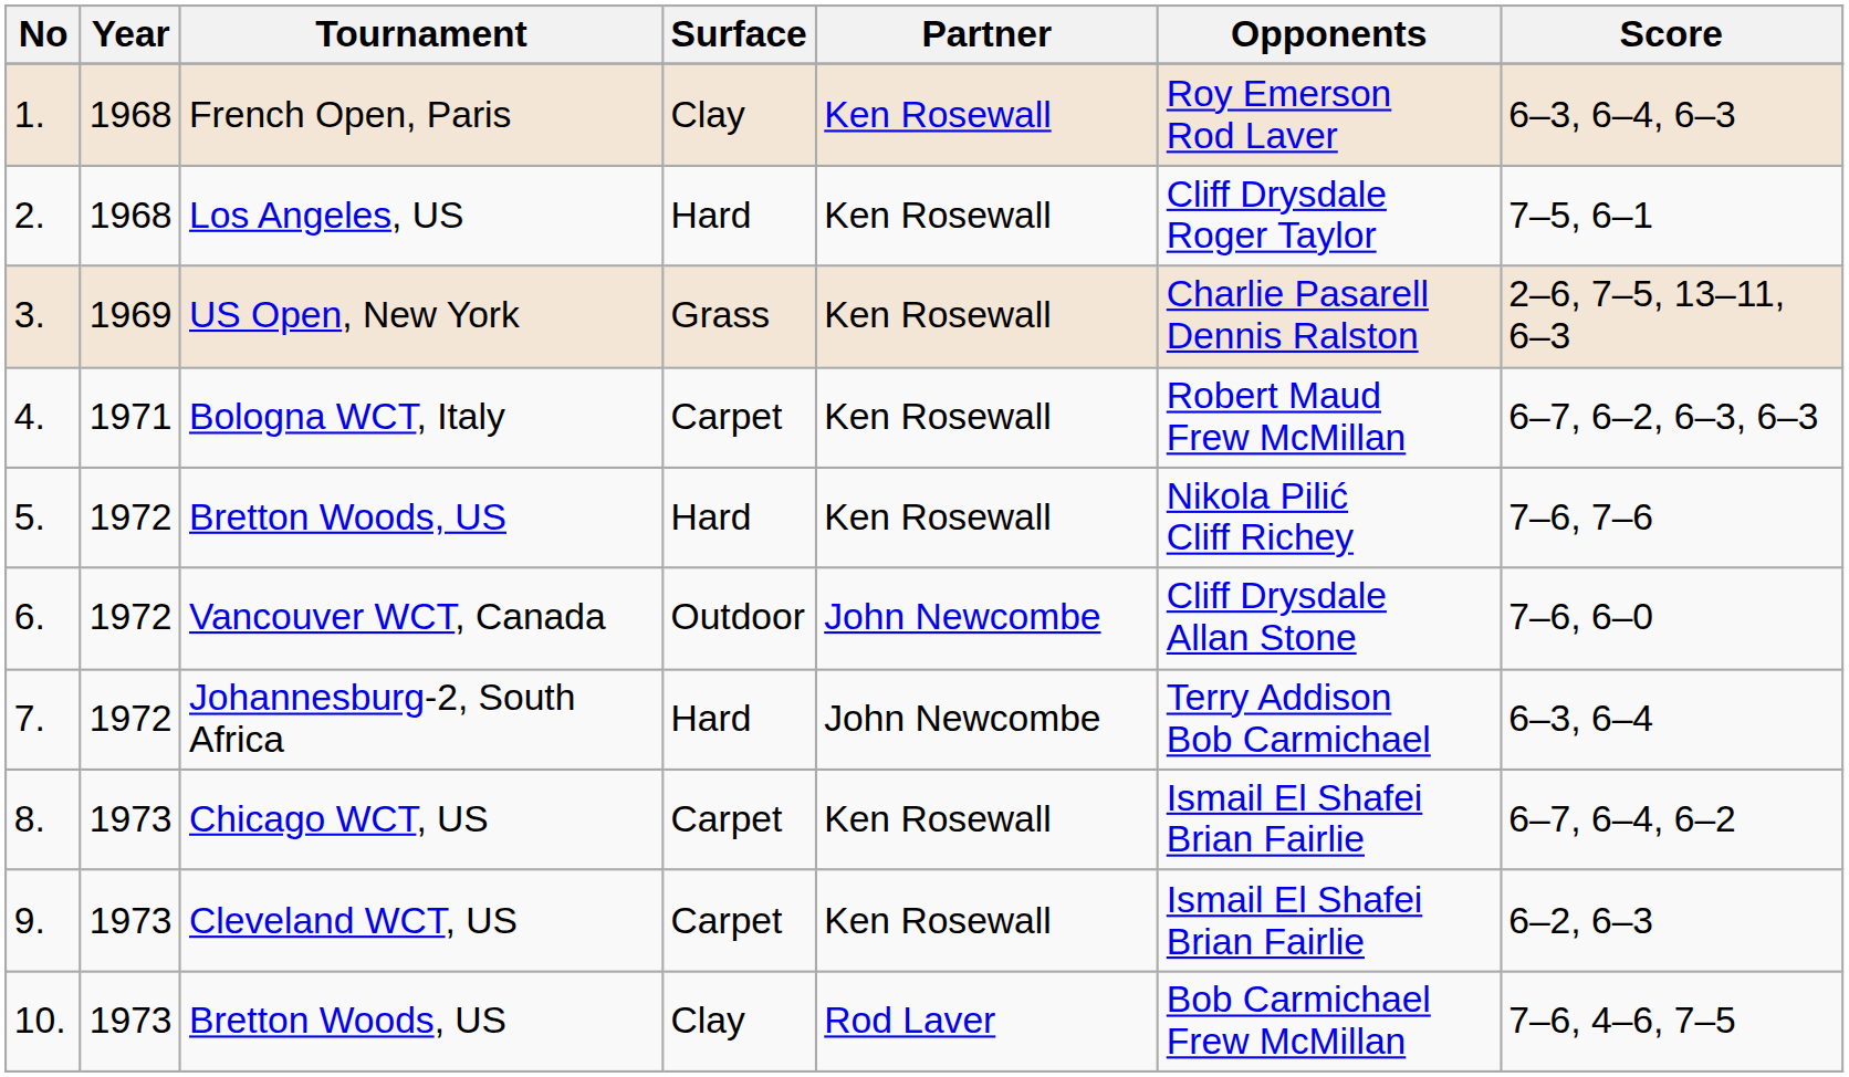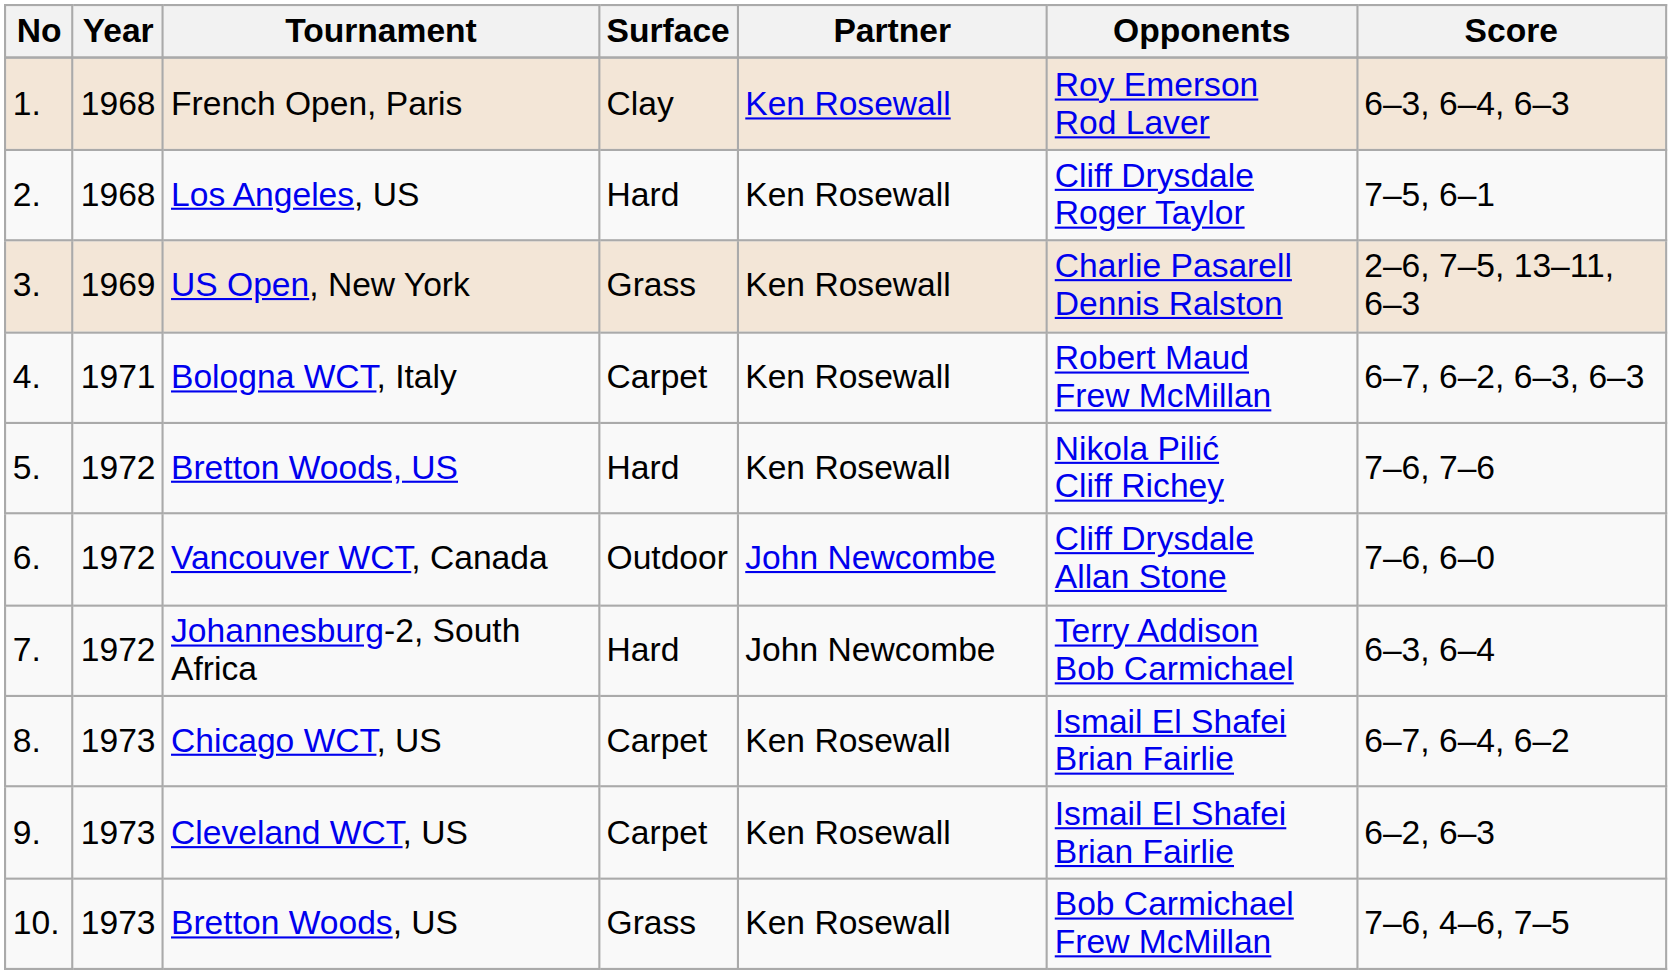 <table class="sortable wikitable">
 <tr>
 <th style="width:25px">No</th>
 <th style="width:35px">Year</th>
 <th style="width:200px">Tournament</th>
 <th style="width:50px">Surface</th>
 <th style="width:140px">Partner</th>
 <th style="width:140px">Opponents</th>
 <th style="width:140px" class="unsortable">Score</th>
 </tr>
 <tr>
 </tr>
 <tr style="background:#f3e6d7;">
 <td>1.</td>
 <td>1968</td>
 <td>French Open, Paris</td>
 <td>Clay</td>
 <td> <a href='#'>Ken Rosewall</a></td>
 <td> <a href='#'>Roy Emerson</a> <br>  <a href='#'>Rod Laver</a></td>
 <td>6–3, 6–4, 6–3</td>
 </tr>
 <tr>
 <td>2.</td>
 <td>1968</td>
 <td><a href='#'>Los Angeles</a>, US</td>
 <td>Hard</td>
 <td> Ken Rosewall</td>
 <td> <a href='#'>Cliff Drysdale</a> <br>  <a href='#'>Roger Taylor</a></td>
 <td>7–5, 6–1</td>
 </tr>
 <tr style="background:#f3e6d7;">
 <td>3.</td>
 <td>1969</td>
 <td><a href='#'>US Open</a>, New York</td>
 <td>Grass</td>
 <td> Ken Rosewall</td>
 <td> <a href='#'>Charlie Pasarell</a> <br>  <a href='#'>Dennis Ralston</a></td>
 <td>2–6, 7–5, 13–11, 6–3</td>
 </tr>
 <tr>
 <td>4.</td>
 <td>1971</td>
 <td><a href='#'>Bologna WCT</a>, Italy</td>
 <td>Carpet</td>
 <td> Ken Rosewall</td>
 <td> <a href='#'>Robert Maud</a> <br>  <a href='#'>Frew McMillan</a></td>
 <td>6–7, 6–2, 6–3, 6–3</td>
 </tr>
 <tr>
 <td>5.</td>
 <td>1972</td>
 <td><a href='#'>Bretton Woods, US</a></td>
 <td>Hard</td>
 <td> Ken Rosewall</td>
 <td> <a href='#'>Nikola Pilić</a> <br>  <a href='#'>Cliff Richey</a></td>
 <td>7–6, 7–6</td>
 </tr>
 <tr>
 <td>6.</td>
 <td>1972</td>
 <td><a href='#'>Vancouver WCT</a>, Canada</td>
 <td>Outdoor</td>
 <td> <a href='#'>John Newcombe</a></td>
 <td> <a href='#'>Cliff Drysdale</a> <br>  <a href='#'>Allan Stone</a></td>
 <td>7–6, 6–0</td>
 </tr>
 <tr>
 <td>7.</td>
 <td>1972</td>
 <td><a href='#'>Johannesburg</a>-2, South Africa</td>
 <td>Hard</td>
 <td> John Newcombe</td>
 <td> <a href='#'>Terry Addison</a> <br>  <a href='#'>Bob Carmichael</a></td>
 <td>6–3, 6–4</td>
 </tr>
 <tr>
 <td>8.</td>
 <td>1973</td>
 <td><a href='#'>Chicago WCT</a>, US</td>
 <td>Carpet</td>
 <td> Ken Rosewall</td>
 <td> <a href='#'>Ismail El Shafei</a> <br>  <a href='#'>Brian Fairlie</a></td>
 <td>6–7, 6–4, 6–2</td>
 </tr>
 <tr>
 <td>9.</td>
 <td>1973</td>
 <td><a href='#'>Cleveland WCT</a>, US</td>
 <td>Carpet</td>
 <td> Ken Rosewall</td>
 <td> <a href='#'>Ismail El Shafei</a> <br>  <a href='#'>Brian Fairlie</a></td>
 <td>6–2, 6–3</td>
 </tr>
 <tr>
 <td>10.</td>
 <td>1973</td>
 <td><a href='#'>Bretton Woods</a>, US</td>
-<td>Clay</td>
-<td> <a href='#'>Rod Laver</a></td>
+<td>Grass</td>
+<td> Ken Rosewall</td>
 <td> <a href='#'>Bob Carmichael</a> <br>  <a href='#'>Frew McMillan</a></td>
 <td>7–6, 4–6, 7–5</td>
 </tr>
 </table>
